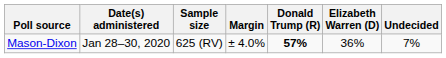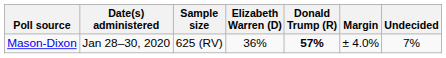 <table class="wikitable" style="font-size:90%;text-align:center;">
 <tr valign=bottom style="font-size:90%;">
 <th>Poll source</th>
 <th>Date(s)<br>administered</th>
 <th>Sample<br>size</th>
+<th>Elizabeth<br>Warren (D)</th>
+<th>Donald<br>Trump (R)</th>
 <th>Margin<br></th>
-<th>Donald<br>Trump (R)</th>
-<th>Elizabeth<br>Warren (D)</th>
 <th>Undecided</th>
 </tr>
 <tr>
 <td style="text-align:left;"><a href='#'>Mason-Dixon</a></td>
 <td>Jan 28–30, 2020</td>
 <td>625 (RV)</td>
+<td>36%</td>
+<td><strong>57%</strong></td>
 <td>± 4.0%</td>
-<td><strong>57%</strong></td>
-<td>36%</td>
 <td>7%</td>
 </tr>
 </table>
